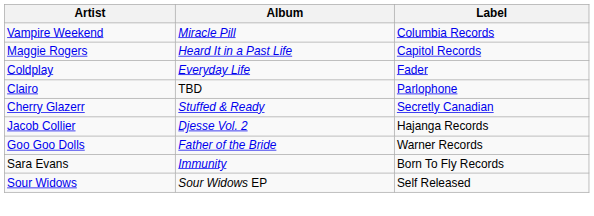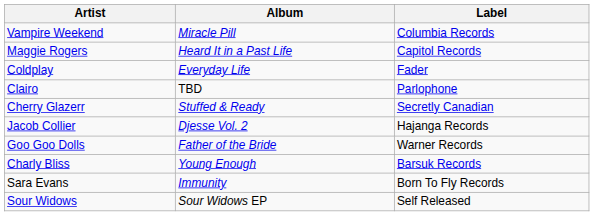 <table class="wikitable">
 <tr>
 <th scope="col" style="width:14em;">Artist</th>
 <th scope="col" style="width:18em;">Album</th>
 <th scope="col" style="width:16em;">Label</th>
 </tr>
 <tr>
 <td><a href='#'>Vampire Weekend</a></td>
 <td><em><a href='#'>Miracle Pill</a></em></td>
 <td><a href='#'>Columbia Records</a></td>
 </tr>
 <tr>
 <td><a href='#'>Maggie Rogers</a></td>
 <td><em><a href='#'>Heard It in a Past Life</a></em></td>
 <td><a href='#'>Capitol Records</a></td>
 </tr>
 <tr>
 <td><a href='#'>Coldplay</a></td>
 <td><em><a href='#'>Everyday Life</a></em></td>
 <td><a href='#'>Fader</a></td>
 </tr>
 <tr>
 <td><a href='#'>Clairo</a></td>
 <td>TBD</td>
 <td><a href='#'>Parlophone</a></td>
 </tr>
 <tr>
 <td><a href='#'>Cherry Glazerr</a></td>
 <td><em><a href='#'>Stuffed & Ready</a></em></td>
 <td><a href='#'>Secretly Canadian</a></td>
 </tr>
 <tr>
 <td><a href='#'>Jacob Collier</a></td>
 <td><em><a href='#'>Djesse Vol. 2</a></em></td>
 <td>Hajanga Records</td>
 </tr>
 <tr>
 <td><a href='#'>Goo Goo Dolls</a></td>
 <td><em><a href='#'>Father of the Bride</a></em></td>
 <td>Warner Records</td>
 </tr>
 <tr>
+<td><a href='#'>Charly Bliss</a></td>
+<td><em><a href='#'>Young Enough</a></em></td>
+<td><a href='#'>Barsuk Records</a></td>
+</tr>
+<tr>
 <td>Sara Evans</td>
 <td><em><a href='#'>Immunity</a></em></td>
 <td>Born To Fly Records</td>
 </tr>
 <tr>
 <td><a href='#'>Sour Widows</a></td>
 <td><em>Sour Widows</em> EP</td>
 <td>Self Released</td>
 </tr>
 </table>
